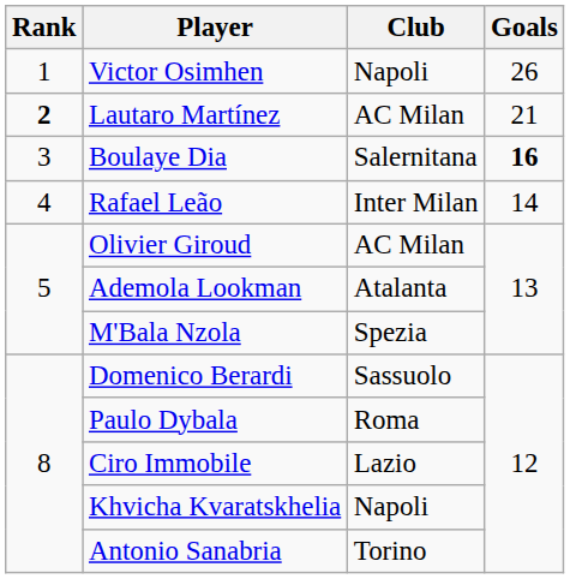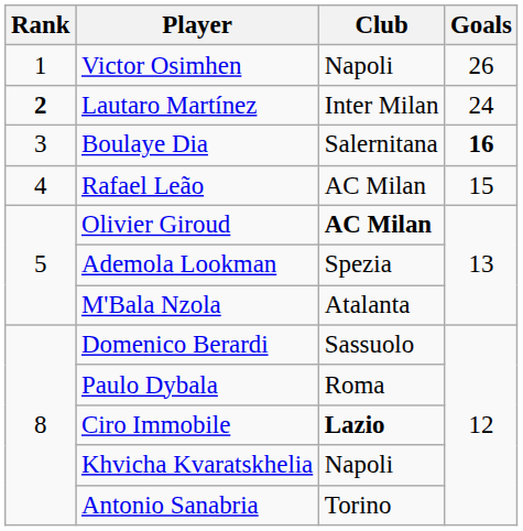 <table class="wikitable" style="text-align:center">
 <tr>
 <th>Rank</th>
 <th>Player</th>
 <th>Club</th>
 <th>Goals</th>
 </tr>
 <tr>
 <td>1</td>
 <td align="left"> <a href='#'>Victor Osimhen</a></td>
 <td align="left">Napoli</td>
 <td>26</td>
 </tr>
 <tr>
 <td><strong>2</strong></td>
 <td align="left"> <a href='#'>Lautaro Martínez</a></td>
-<td align="left">AC Milan</td>
-<td>21</td>
+<td align="left">Inter Milan</td>
+<td>24</td>
 </tr>
 <tr>
 <td>3</td>
 <td align="left"> <a href='#'>Boulaye Dia</a></td>
 <td align="left">Salernitana</td>
 <td><strong>16</strong></td>
 </tr>
 <tr>
 <td>4</td>
 <td align="left"> <a href='#'>Rafael Leão</a></td>
-<td align="left">Inter Milan</td>
-<td>14</td>
+<td align="left">AC Milan</td>
+<td>15</td>
 </tr>
 <tr>
 <td rowspan=3>5</td>
 <td align="left"> <a href='#'>Olivier Giroud</a></td>
-<td align="left">AC Milan</td>
+<td align="left"><strong>AC Milan</strong></td>
 <td rowspan=3>13</td>
 </tr>
 <tr>
 <td align="left"> <a href='#'>Ademola Lookman</a></td>
-<td align="left">Atalanta</td>
+<td align="left">Spezia</td>
 </tr>
 <tr>
 <td align="left"> <a href='#'>M'Bala Nzola</a></td>
-<td align="left">Spezia</td>
+<td align="left">Atalanta</td>
 </tr>
 <tr>
 <td rowspan=5>8</td>
 <td align="left"> <a href='#'>Domenico Berardi</a></td>
 <td align="left">Sassuolo</td>
 <td rowspan=5>12</td>
 </tr>
 <tr>
 <td align="left"> <a href='#'>Paulo Dybala</a></td>
 <td align="left">Roma</td>
 </tr>
 <tr>
 <td align="left"> <a href='#'>Ciro Immobile</a></td>
-<td align="left">Lazio</td>
+<td align="left"><strong>Lazio</strong></td>
 </tr>
 <tr>
 <td align="left"> <a href='#'>Khvicha Kvaratskhelia</a></td>
 <td align="left">Napoli</td>
 </tr>
 <tr>
 <td align="left"> <a href='#'>Antonio Sanabria</a></td>
 <td align="left">Torino</td>
 </tr>
 </table>
